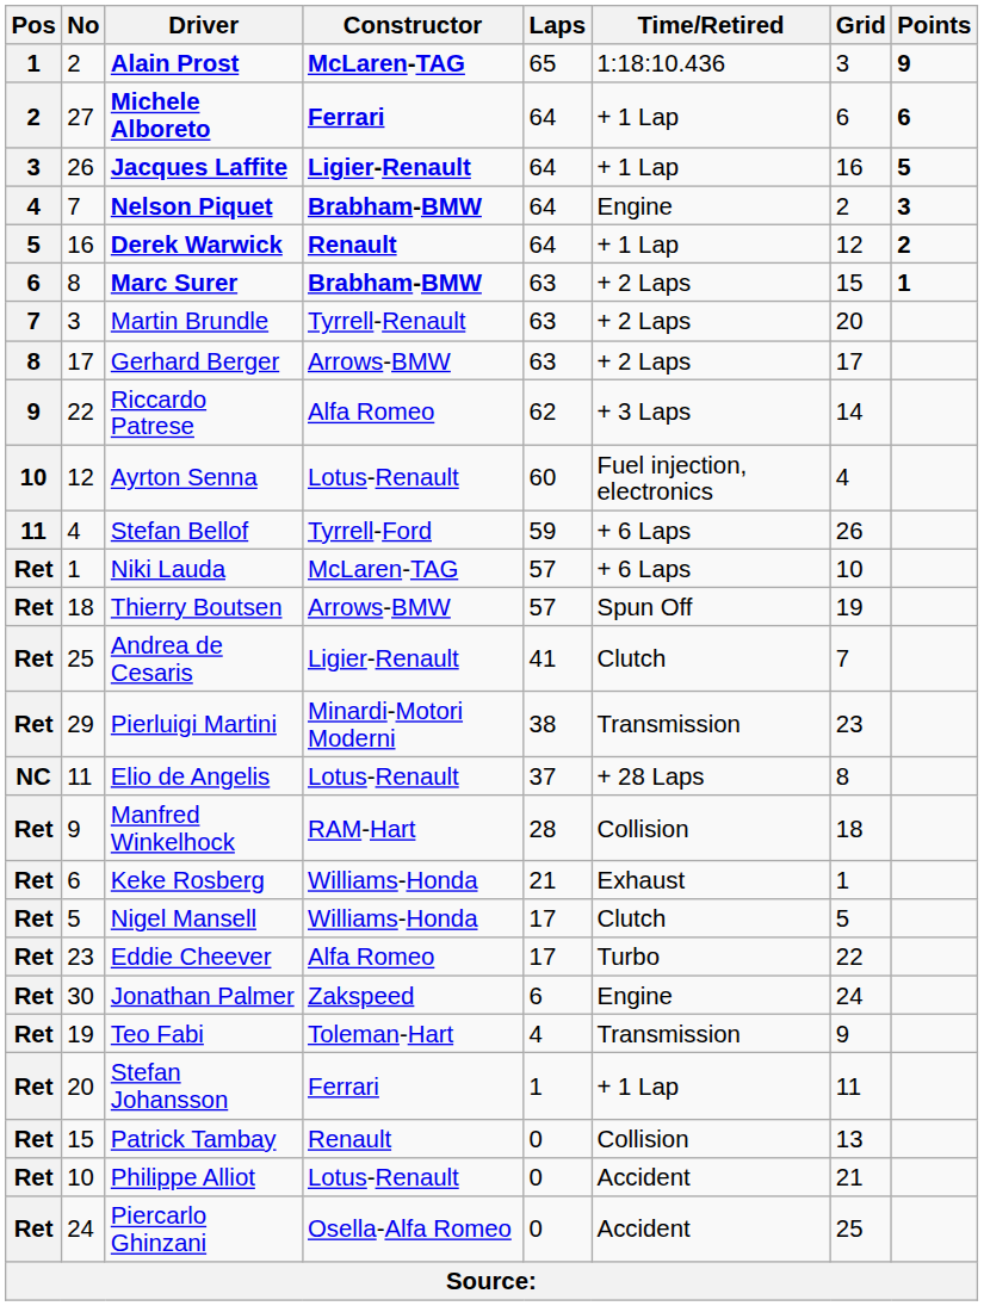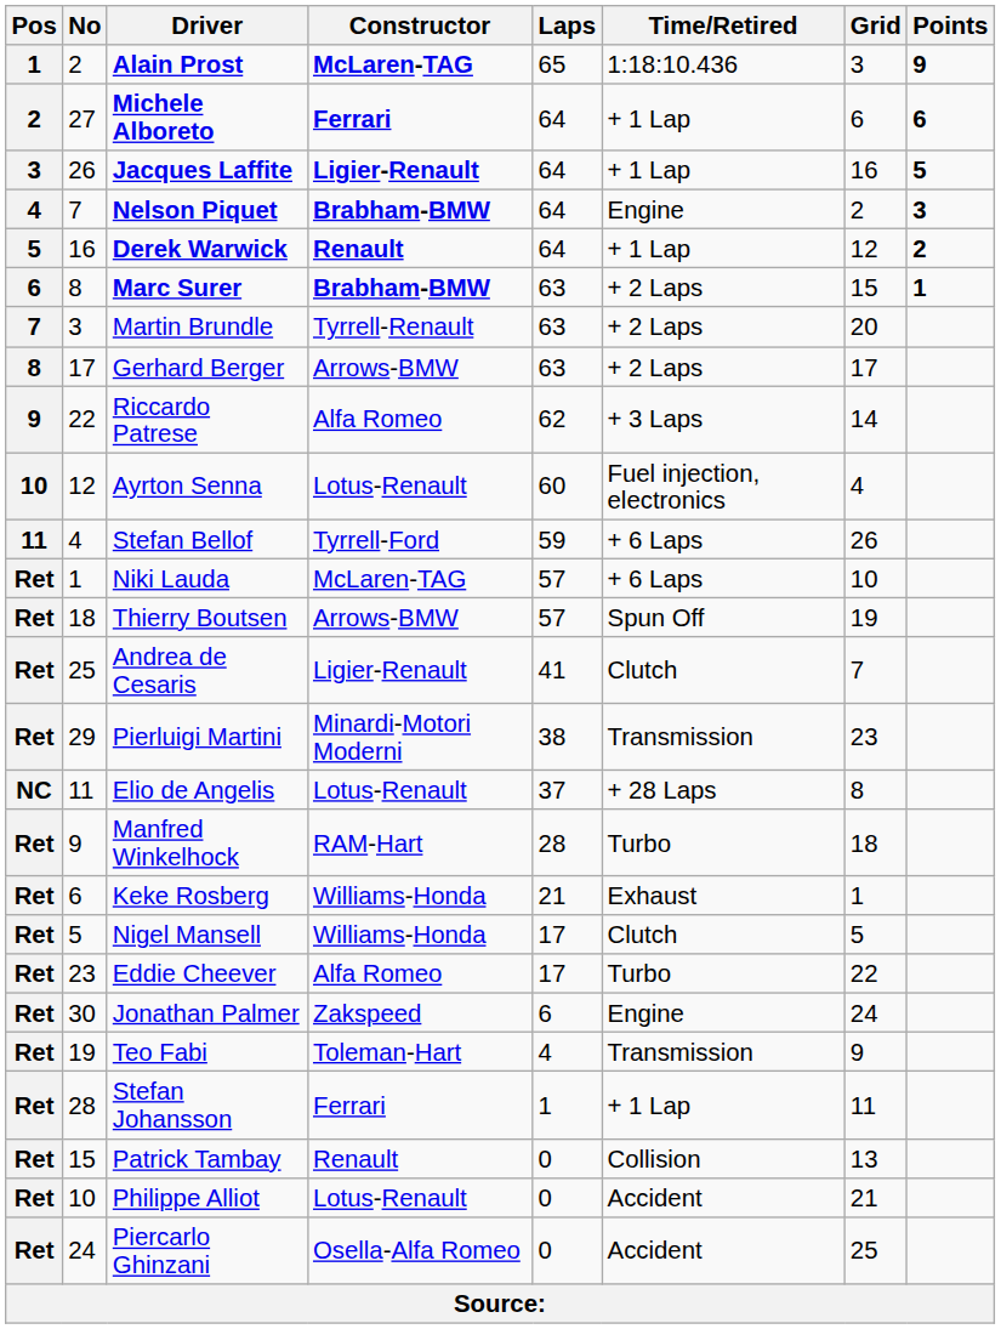 <table class="wikitable" style="font-size: 95%;">
 <tr>
 <th>Pos</th>
 <th>No</th>
 <th>Driver</th>
 <th>Constructor</th>
 <th>Laps</th>
 <th>Time/Retired</th>
 <th>Grid</th>
 <th>Points</th>
 </tr>
 <tr>
 <th>1</th>
 <td>2</td>
 <td> <strong><a href='#'>Alain Prost</a></strong></td>
 <td><strong><a href='#'>McLaren</a>-<a href='#'>TAG</a></strong></td>
 <td>65</td>
 <td>1:18:10.436</td>
 <td>3</td>
 <td><strong>9</strong></td>
 </tr>
 <tr>
 <th>2</th>
 <td>27</td>
 <td> <strong><a href='#'>Michele Alboreto</a></strong></td>
 <td><strong><a href='#'>Ferrari</a></strong></td>
 <td>64</td>
 <td>+ 1 Lap</td>
 <td>6</td>
 <td><strong>6</strong></td>
 </tr>
 <tr>
 <th>3</th>
 <td>26</td>
 <td> <strong><a href='#'>Jacques Laffite</a></strong></td>
 <td><strong><a href='#'>Ligier</a>-<a href='#'>Renault</a></strong></td>
 <td>64</td>
 <td>+ 1 Lap</td>
 <td>16</td>
 <td><strong>5</strong></td>
 </tr>
 <tr>
 <th>4</th>
 <td>7</td>
 <td> <strong><a href='#'>Nelson Piquet</a></strong></td>
 <td><strong><a href='#'>Brabham</a>-<a href='#'>BMW</a></strong></td>
 <td>64</td>
 <td>Engine</td>
 <td>2</td>
 <td><strong>3</strong></td>
 </tr>
 <tr>
 <th>5</th>
 <td>16</td>
 <td> <strong><a href='#'>Derek Warwick</a></strong></td>
 <td><strong><a href='#'>Renault</a></strong></td>
 <td>64</td>
 <td>+ 1 Lap</td>
 <td>12</td>
 <td><strong>2</strong></td>
 </tr>
 <tr>
 <th>6</th>
 <td>8</td>
 <td> <strong><a href='#'>Marc Surer</a></strong></td>
 <td><strong><a href='#'>Brabham</a>-<a href='#'>BMW</a></strong></td>
 <td>63</td>
 <td>+ 2 Laps</td>
 <td>15</td>
 <td><strong>1</strong></td>
 </tr>
 <tr>
 <th>7</th>
 <td>3</td>
 <td> <a href='#'>Martin Brundle</a></td>
 <td><a href='#'>Tyrrell</a>-<a href='#'>Renault</a></td>
 <td>63</td>
 <td>+ 2 Laps</td>
 <td>20</td>
 <td> </td>
 </tr>
 <tr>
 <th>8</th>
 <td>17</td>
 <td> <a href='#'>Gerhard Berger</a></td>
 <td><a href='#'>Arrows</a>-<a href='#'>BMW</a></td>
 <td>63</td>
 <td>+ 2 Laps</td>
 <td>17</td>
 <td> </td>
 </tr>
 <tr>
 <th>9</th>
 <td>22</td>
 <td> <a href='#'>Riccardo Patrese</a></td>
 <td><a href='#'>Alfa Romeo</a></td>
 <td>62</td>
 <td>+ 3 Laps</td>
 <td>14</td>
 <td> </td>
 </tr>
 <tr>
 <th>10</th>
 <td>12</td>
 <td> <a href='#'>Ayrton Senna</a></td>
 <td><a href='#'>Lotus</a>-<a href='#'>Renault</a></td>
 <td>60</td>
 <td>Fuel injection, electronics</td>
 <td>4</td>
 <td> </td>
 </tr>
 <tr>
 <th>11</th>
 <td>4</td>
 <td> <a href='#'>Stefan Bellof</a></td>
 <td><a href='#'>Tyrrell</a>-<a href='#'>Ford</a></td>
 <td>59</td>
 <td>+ 6 Laps</td>
 <td>26</td>
 <td> </td>
 </tr>
 <tr>
 <th>Ret</th>
 <td>1</td>
 <td> <a href='#'>Niki Lauda</a></td>
 <td><a href='#'>McLaren</a>-<a href='#'>TAG</a></td>
 <td>57</td>
 <td>+ 6 Laps</td>
 <td>10</td>
 <td> </td>
 </tr>
 <tr>
 <th>Ret</th>
 <td>18</td>
 <td> <a href='#'>Thierry Boutsen</a></td>
 <td><a href='#'>Arrows</a>-<a href='#'>BMW</a></td>
 <td>57</td>
 <td>Spun Off</td>
 <td>19</td>
 <td> </td>
 </tr>
 <tr>
 <th>Ret</th>
 <td>25</td>
 <td> <a href='#'>Andrea de Cesaris</a></td>
 <td><a href='#'>Ligier</a>-<a href='#'>Renault</a></td>
 <td>41</td>
 <td>Clutch</td>
 <td>7</td>
 <td> </td>
 </tr>
 <tr>
 <th>Ret</th>
 <td>29</td>
 <td> <a href='#'>Pierluigi Martini</a></td>
 <td><a href='#'>Minardi</a>-<a href='#'>Motori Moderni</a></td>
 <td>38</td>
 <td>Transmission</td>
 <td>23</td>
 <td> </td>
 </tr>
 <tr>
 <th>NC</th>
 <td>11</td>
 <td> <a href='#'>Elio de Angelis</a></td>
 <td><a href='#'>Lotus</a>-<a href='#'>Renault</a></td>
 <td>37</td>
 <td>+ 28 Laps</td>
 <td>8</td>
 <td> </td>
 </tr>
 <tr>
 <th>Ret</th>
 <td>9</td>
 <td> <a href='#'>Manfred Winkelhock</a></td>
 <td><a href='#'>RAM</a>-<a href='#'>Hart</a></td>
 <td>28</td>
-<td>Collision</td>
+<td>Turbo</td>
 <td>18</td>
 <td> </td>
 </tr>
 <tr>
 <th>Ret</th>
 <td>6</td>
 <td> <a href='#'>Keke Rosberg</a></td>
 <td><a href='#'>Williams</a>-<a href='#'>Honda</a></td>
 <td>21</td>
 <td>Exhaust</td>
 <td>1</td>
 <td> </td>
 </tr>
 <tr>
 <th>Ret</th>
 <td>5</td>
 <td> <a href='#'>Nigel Mansell</a></td>
 <td><a href='#'>Williams</a>-<a href='#'>Honda</a></td>
 <td>17</td>
 <td>Clutch</td>
 <td>5</td>
 <td> </td>
 </tr>
 <tr>
 <th>Ret</th>
 <td>23</td>
 <td> <a href='#'>Eddie Cheever</a></td>
 <td><a href='#'>Alfa Romeo</a></td>
 <td>17</td>
 <td>Turbo</td>
 <td>22</td>
 <td> </td>
 </tr>
 <tr>
 <th>Ret</th>
 <td>30</td>
 <td> <a href='#'>Jonathan Palmer</a></td>
 <td><a href='#'>Zakspeed</a></td>
 <td>6</td>
 <td>Engine</td>
 <td>24</td>
 <td> </td>
 </tr>
 <tr>
 <th>Ret</th>
 <td>19</td>
 <td> <a href='#'>Teo Fabi</a></td>
 <td><a href='#'>Toleman</a>-<a href='#'>Hart</a></td>
 <td>4</td>
 <td>Transmission</td>
 <td>9</td>
 <td> </td>
 </tr>
 <tr>
 <th>Ret</th>
-<td>20</td>
+<td>28</td>
 <td> <a href='#'>Stefan Johansson</a></td>
 <td><a href='#'>Ferrari</a></td>
 <td>1</td>
 <td>+ 1 Lap</td>
 <td>11</td>
 <td> </td>
 </tr>
 <tr>
 <th>Ret</th>
 <td>15</td>
 <td> <a href='#'>Patrick Tambay</a></td>
 <td><a href='#'>Renault</a></td>
 <td>0</td>
 <td>Collision</td>
 <td>13</td>
 <td> </td>
 </tr>
 <tr>
 <th>Ret</th>
 <td>10</td>
 <td> <a href='#'>Philippe Alliot</a></td>
 <td><a href='#'>Lotus</a>-<a href='#'>Renault</a></td>
 <td>0</td>
 <td>Accident</td>
 <td>21</td>
 <td> </td>
 </tr>
 <tr>
 <th>Ret</th>
 <td>24</td>
 <td> <a href='#'>Piercarlo Ghinzani</a></td>
 <td><a href='#'>Osella</a>-<a href='#'>Alfa Romeo</a></td>
 <td>0</td>
 <td>Accident</td>
 <td>25</td>
 <td> </td>
 </tr>
 <tr>
 <th colspan="8" style="text-align: center">Source: </th>
 </tr>
 </table>
